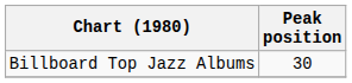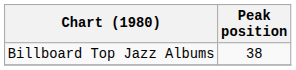 <table class="wikitable">
 <tr>
 <th>Chart (1980)</th>
 <th>Peak<br>position</th>
 </tr>
 <tr>
 <td>Billboard Top Jazz Albums</td>
-<td align=center>30</td>
+<td align=center>38</td>
 </tr>
 <tr>
 </tr>
 </table>
